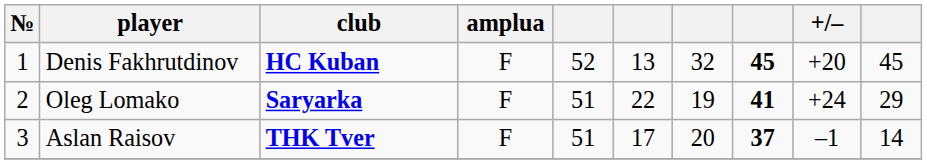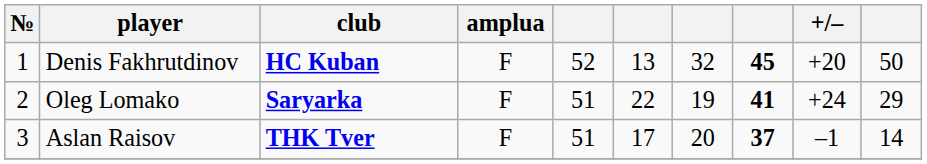 <table style="padding:3px; border-spacing:0; text-align:center;" class="wikitable sortable">
 <tr>
 <th>№</th>
 <th style="width:15em">player</th>
 <th style="width:15em">club</th>
 <th style="width:4em">amplua</th>
 <th style="width:4em"></th>
 <th style="width:4em"></th>
 <th style="width:4em"></th>
 <th style="width:4em"></th>
 <th data-sort-type="number" style="width:4em">+/–</th>
 <th style="width:4em"></th>
 </tr>
 <tr>
 <td align="center">1</td>
 <td align=left> Denis Fakhrutdinov</td>
 <td align=left> <strong><a href='#'>HC Kuban</a></strong></td>
 <td>F</td>
 <td>52</td>
 <td>13</td>
 <td>32</td>
 <td><strong>45</strong></td>
 <td>+20</td>
-<td>45</td>
+<td>50</td>
 </tr>
 <tr>
 <td align="center">2</td>
 <td align=left> Oleg Lomako</td>
 <td align=left> <strong><a href='#'>Saryarka</a></strong></td>
 <td>F</td>
 <td>51</td>
 <td>22</td>
 <td>19</td>
 <td><strong>41</strong></td>
 <td>+24</td>
 <td>29</td>
 </tr>
 <tr>
 <td align="center">3</td>
 <td align=left> Aslan Raisov</td>
 <td align=left> <strong><a href='#'>THK Tver</a></strong></td>
 <td>F</td>
 <td>51</td>
 <td>17</td>
 <td>20</td>
 <td><strong>37</strong></td>
 <td>–1</td>
 <td>14</td>
 </tr>
 <tr>
 </tr>
 </table>
